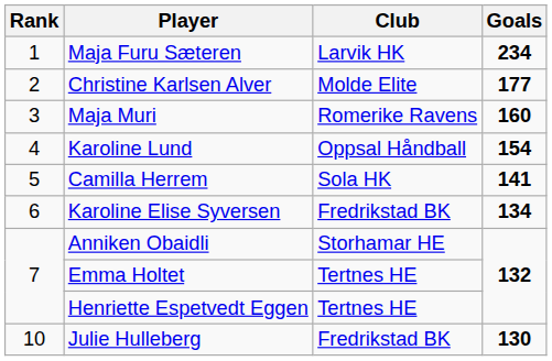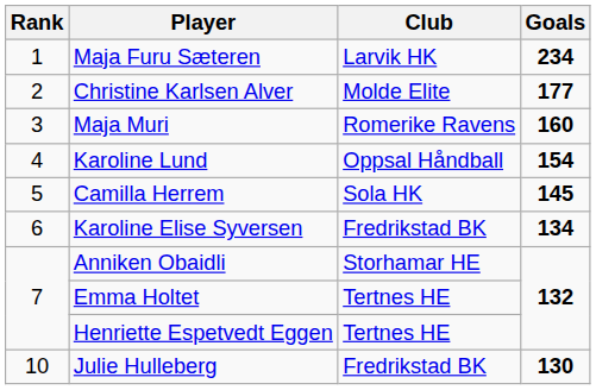 <table class="wikitable" style="text-align:center">
 <tr>
 <th>Rank</th>
 <th>Player</th>
 <th>Club</th>
 <th>Goals</th>
 </tr>
 <tr>
 <td>1</td>
 <td style="text-align:left"> <a href='#'>Maja Furu Sæteren</a></td>
 <td style="text-align:left"><a href='#'>Larvik HK</a></td>
 <td><strong>234</strong></td>
 </tr>
 <tr>
 <td>2</td>
 <td style="text-align:left"> <a href='#'>Christine Karlsen Alver</a></td>
 <td style="text-align:left"><a href='#'>Molde Elite</a></td>
 <td><strong>177</strong></td>
 </tr>
 <tr>
 <td>3</td>
 <td style="text-align:left"> <a href='#'>Maja Muri</a></td>
 <td style="text-align:left"><a href='#'>Romerike Ravens</a></td>
 <td><strong>160</strong></td>
 </tr>
 <tr>
 <td>4</td>
 <td style="text-align:left"> <a href='#'>Karoline Lund</a></td>
 <td style="text-align:left"><a href='#'>Oppsal Håndball</a></td>
 <td><strong>154</strong></td>
 </tr>
 <tr>
 <td>5</td>
 <td style="text-align:left"> <a href='#'>Camilla Herrem</a></td>
 <td style="text-align:left"><a href='#'>Sola HK</a></td>
-<td><strong>141</strong></td>
+<td><strong>145</strong></td>
 </tr>
 <tr>
 <td>6</td>
 <td style="text-align:left"> <a href='#'>Karoline Elise Syversen</a></td>
 <td style="text-align:left"><a href='#'>Fredrikstad BK</a></td>
 <td><strong>134</strong></td>
 </tr>
 <tr>
 <td rowspan=3>7</td>
 <td style="text-align:left"> <a href='#'>Anniken Obaidli</a></td>
 <td style="text-align:left"><a href='#'>Storhamar HE</a></td>
 <td rowspan=3><strong>132</strong></td>
 </tr>
 <tr>
 <td style="text-align:left"> <a href='#'>Emma Holtet</a></td>
 <td style="text-align:left"><a href='#'>Tertnes HE</a></td>
 </tr>
 <tr>
 <td style="text-align:left"> <a href='#'>Henriette Espetvedt Eggen</a></td>
 <td style="text-align:left"><a href='#'>Tertnes HE</a></td>
 </tr>
 <tr>
 <td>10</td>
 <td style="text-align:left"> <a href='#'>Julie Hulleberg</a></td>
 <td style="text-align:left"><a href='#'>Fredrikstad BK</a></td>
 <td><strong>130</strong></td>
 </tr>
 </table>
